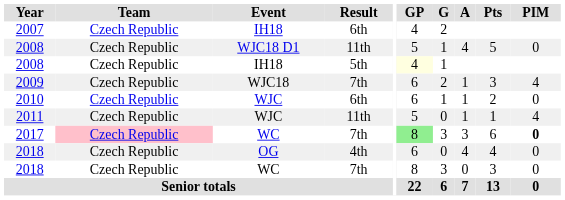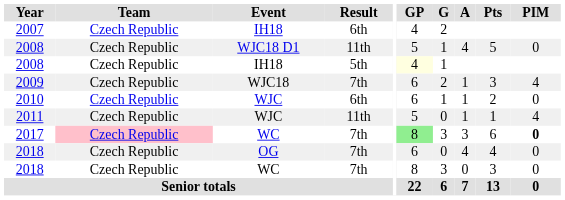 <table border="0" cellpadding="1" cellspacing="0" ID="Table3" style="text-align:center; width:40em">
 <tr ALIGN="center" bgcolor="#e0e0e0">
 <th>Year</th>
 <th>Team</th>
 <th>Event</th>
 <th>Result</th>
 <th rowspan="99" bgcolor="#ffffff"></th>
 <th>GP</th>
 <th>G</th>
 <th>A</th>
 <th>Pts</th>
 <th>PIM</th>
 </tr>
 <tr>
 <td><a href='#'>2007</a></td>
 <td><a href='#'>Czech Republic</a></td>
 <td><a href='#'>IH18</a></td>
 <td>6th</td>
 <td>4</td>
 <td>2</td>
 <td></td>
 <td></td>
 <td></td>
 </tr>
 <tr bgcolor="#f0f0f0">
 <td><a href='#'>2008</a></td>
 <td>Czech Republic</td>
 <td><a href='#'>WJC18 D1</a></td>
 <td>11th</td>
 <td>5</td>
 <td>1</td>
 <td>4</td>
 <td>5</td>
 <td>0</td>
 </tr>
 <tr>
 <td><a href='#'>2008</a></td>
 <td>Czech Republic</td>
 <td>IH18</td>
 <td>5th</td>
 <td style="background: lightyellow;">4</td>
 <td>1</td>
 <td></td>
 <td></td>
 <td></td>
 </tr>
 <tr bgcolor="#f0f0f0">
 <td><a href='#'>2009</a></td>
 <td>Czech Republic</td>
 <td>WJC18</td>
 <td>7th</td>
 <td>6</td>
 <td>2</td>
 <td>1</td>
 <td>3</td>
 <td>4</td>
 </tr>
 <tr>
 <td><a href='#'>2010</a></td>
 <td><a href='#'>Czech Republic</a></td>
 <td><a href='#'>WJC</a></td>
 <td>6th</td>
 <td>6</td>
 <td>1</td>
 <td>1</td>
 <td>2</td>
 <td>0</td>
 </tr>
 <tr bgcolor="#f0f0f0">
 <td><a href='#'>2011</a></td>
 <td>Czech Republic</td>
 <td>WJC</td>
 <td>11th</td>
 <td>5</td>
 <td>0</td>
 <td>1</td>
 <td>1</td>
 <td>4</td>
 </tr>
 <tr>
 <td><a href='#'>2017</a></td>
 <td style="background: pink;"><a href='#'>Czech Republic</a></td>
 <td><a href='#'>WC</a></td>
 <td>7th</td>
 <td style="background: lightgreen;">8</td>
 <td>3</td>
 <td>3</td>
 <td>6</td>
 <td><strong>0</strong></td>
 </tr>
 <tr bgcolor="#f0f0f0">
 <td><a href='#'>2018</a></td>
 <td>Czech Republic</td>
 <td><a href='#'>OG</a></td>
-<td>4th</td>
+<td>7th</td>
 <td>6</td>
 <td>0</td>
 <td>4</td>
 <td>4</td>
 <td>0</td>
 </tr>
 <tr>
 <td><a href='#'>2018</a></td>
 <td>Czech Republic</td>
 <td>WC</td>
 <td>7th</td>
 <td>8</td>
 <td>3</td>
 <td>0</td>
 <td>3</td>
 <td>0</td>
 </tr>
 <tr bgcolor="#e0e0e0">
 <th colspan="4">Senior totals</th>
 <th>22</th>
 <th>6</th>
 <th>7</th>
 <th>13</th>
 <th>0</th>
 </tr>
 </table>
